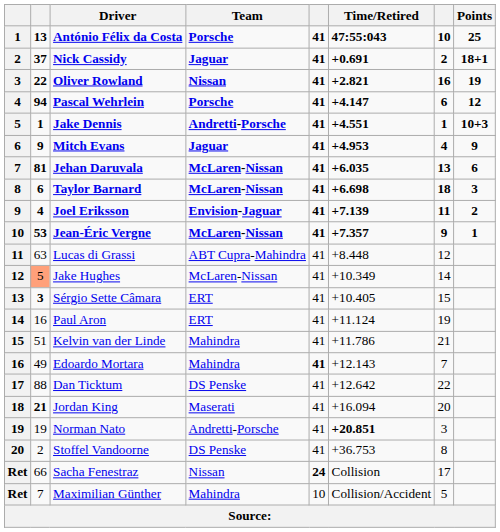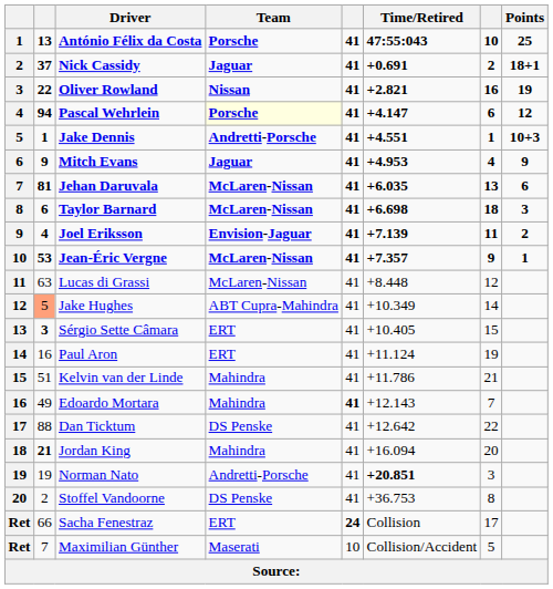 <table class="wikitable sortable" style="font-size: 85%">
 <tr>
 <th scope="col"></th>
 <th scope="col"></th>
 <th scope="col">Driver</th>
 <th scope="col">Team</th>
 <th scope="col"></th>
 <th scope="col" class="unsortable">Time/Retired</th>
 <th scope="col"></th>
 <th scope="col">Points</th>
 </tr>
 <tr>
 <th scope="row">1</th>
 <td align="center"><strong>13</strong></td>
 <td data-sort-value=""><strong> <a href='#'>António Félix da Costa</a></strong></td>
 <td><strong><a href='#'>Porsche</a></strong></td>
 <td><strong>41</strong></td>
 <td><strong>47:55:043</strong></td>
 <td align="center"><strong>10</strong></td>
 <td align="center"><strong>25</strong></td>
 </tr>
 <tr>
 <th scope="row">2</th>
 <td align="center"><strong>37</strong></td>
 <td data-sort-value=""><strong> <a href='#'>Nick Cassidy</a></strong></td>
 <td><strong><a href='#'>Jaguar</a></strong></td>
 <td><strong>41</strong></td>
 <td><strong>+0.691</strong></td>
 <td align="center"><strong>2</strong></td>
 <td align="center"><strong>18+1</strong></td>
 </tr>
 <tr>
 <th scope="row">3</th>
 <td align="center"><strong>22</strong></td>
 <td data-sort-value=""><strong> <a href='#'>Oliver Rowland</a></strong></td>
 <td><strong><a href='#'>Nissan</a></strong></td>
 <td><strong>41</strong></td>
 <td><strong>+2.821</strong></td>
 <td align="center"><strong>16</strong></td>
 <td align="center"><strong>19</strong></td>
 </tr>
 <tr>
 <th scope="row">4</th>
 <td align="center"><strong>94</strong></td>
 <td data-sort-value=""><strong> <a href='#'>Pascal Wehrlein</a></strong></td>
-<td><strong><a href='#'>Porsche</a></strong></td>
+<td style="background: lightyellow;"><strong><a href='#'>Porsche</a></strong></td>
 <td><strong>41</strong></td>
 <td><strong>+4.147</strong></td>
 <td align="center"><strong>6</strong></td>
 <td align="center"><strong>12</strong></td>
 </tr>
 <tr>
 <th scope="row">5</th>
 <td align="center"><strong>1</strong></td>
 <td data-sort-value=""><strong> <a href='#'>Jake Dennis</a></strong></td>
 <td><strong><a href='#'>Andretti</a>-<a href='#'>Porsche</a></strong></td>
 <td><strong>41</strong></td>
 <td><strong>+4.551</strong></td>
 <td align="center"><strong>1</strong></td>
 <td align="center"><strong>10+3</strong></td>
 </tr>
 <tr>
 <th scope="row">6</th>
 <td align="center"><strong>9</strong></td>
 <td data-sort-value=""><strong> <a href='#'>Mitch Evans</a></strong></td>
 <td><strong><a href='#'>Jaguar</a></strong></td>
 <td><strong>41</strong></td>
 <td><strong>+4.953</strong></td>
 <td align="center"><strong>4</strong></td>
 <td align="center"><strong>9</strong></td>
 </tr>
 <tr>
 <th scope="row">7</th>
 <td align="center"><strong>81</strong></td>
 <td data-sort-value=""><strong> <a href='#'>Jehan Daruvala</a></strong></td>
 <td><strong><a href='#'>McLaren</a>-<a href='#'>Nissan</a></strong></td>
 <td><strong>41</strong></td>
 <td><strong>+6.035</strong></td>
 <td align="center"><strong>13</strong></td>
 <td align="center"><strong>6</strong></td>
 </tr>
 <tr>
 <th scope="row">8</th>
 <td align="center"><strong>6</strong></td>
 <td data-sort-value=""><strong> <a href='#'>Taylor Barnard</a></strong></td>
 <td><strong><a href='#'>McLaren</a>-<a href='#'>Nissan</a></strong></td>
 <td><strong>41</strong></td>
 <td><strong>+6.698</strong></td>
 <td align="center"><strong>18</strong></td>
 <td align="center"><strong>3</strong></td>
 </tr>
 <tr>
 <th scope="row">9</th>
 <td align="center"><strong>4</strong></td>
 <td data-sort-value=""><strong> <a href='#'>Joel Eriksson</a></strong></td>
 <td><strong><a href='#'>Envision</a>-<a href='#'>Jaguar</a></strong></td>
 <td><strong>41</strong></td>
 <td><strong>+7.139</strong></td>
 <td align="center"><strong>11</strong></td>
 <td align="center"><strong>2</strong></td>
 </tr>
 <tr>
 <th scope="row">10</th>
 <td align="center"><strong>53</strong></td>
 <td data-sort-value=""><strong> <a href='#'>Jean-Éric Vergne</a></strong></td>
 <td><strong><a href='#'>McLaren</a>-<a href='#'>Nissan</a></strong></td>
 <td><strong>41</strong></td>
 <td><strong>+7.357</strong></td>
 <td align="center"><strong>9</strong></td>
 <td align="center"><strong>1</strong></td>
 </tr>
 <tr>
 <th scope="row">11</th>
 <td align="center">63</td>
 <td data-sort-value=""> <a href='#'>Lucas di Grassi</a></td>
-<td><a href='#'>ABT Cupra</a>-<a href='#'>Mahindra</a></td>
+<td><a href='#'>McLaren</a>-<a href='#'>Nissan</a></td>
 <td>41</td>
 <td>+8.448</td>
 <td align="center">12</td>
 <td align="center"></td>
 </tr>
 <tr>
 <th scope="row">12</th>
 <td align="center" style="background: lightsalmon;">5</td>
 <td data-sort-value=""> <a href='#'>Jake Hughes</a></td>
-<td><a href='#'>McLaren</a>-<a href='#'>Nissan</a></td>
+<td><a href='#'>ABT Cupra</a>-<a href='#'>Mahindra</a></td>
 <td>41</td>
 <td>+10.349</td>
 <td align="center">14</td>
 <td align="center"></td>
 </tr>
 <tr>
 <th scope="row">13</th>
 <td align="center"><strong>3</strong></td>
 <td data-sort-value=""> <a href='#'>Sérgio Sette Câmara</a></td>
 <td><a href='#'>ERT</a></td>
 <td>41</td>
 <td>+10.405</td>
 <td align="center">15</td>
 <td align="center"></td>
 </tr>
 <tr>
 <th scope="row">14</th>
 <td align="center">16</td>
 <td data-sort-value=""> <a href='#'>Paul Aron</a></td>
 <td><a href='#'>ERT</a></td>
 <td>41</td>
 <td>+11.124</td>
 <td align="center">19</td>
 <td align="center"></td>
 </tr>
 <tr>
 <th scope="row">15</th>
 <td align="center">51</td>
 <td data-sort-value=""> <a href='#'>Kelvin van der Linde</a></td>
 <td><a href='#'>Mahindra</a></td>
 <td>41</td>
 <td>+11.786</td>
 <td align="center">21</td>
 <td align="center"></td>
 </tr>
 <tr>
 <th scope="row">16</th>
 <td align="center">49</td>
 <td data-sort-value=""> <a href='#'>Edoardo Mortara</a></td>
 <td><a href='#'>Mahindra</a></td>
 <td><strong>41</strong></td>
 <td>+12.143</td>
 <td align="center">7</td>
 <td align="center"></td>
 </tr>
 <tr>
 <th scope="row">17</th>
 <td align="center">88</td>
 <td data-sort-value=""> <a href='#'>Dan Ticktum</a></td>
 <td><a href='#'>DS Penske</a></td>
 <td>41</td>
 <td>+12.642</td>
 <td align="center">22</td>
 <td align="center"></td>
 </tr>
 <tr>
 <th scope="row">18</th>
 <td align="center"><strong>21</strong></td>
 <td data-sort-value=""> <a href='#'>Jordan King</a></td>
-<td><a href='#'>Maserati</a></td>
+<td><a href='#'>Mahindra</a></td>
 <td>41</td>
 <td>+16.094</td>
 <td align="center">20</td>
 <td align="center"></td>
 </tr>
 <tr>
 <th scope="row">19</th>
 <td align="center">19</td>
 <td data-sort-value=""> <a href='#'>Norman Nato</a></td>
 <td><a href='#'>Andretti</a>-<a href='#'>Porsche</a></td>
 <td>41</td>
 <td><strong>+20.851</strong></td>
 <td align="center">3</td>
 <td align="center"></td>
 </tr>
 <tr>
 <th scope="row">20</th>
 <td align="center">2</td>
 <td data-sort-value=""> <a href='#'>Stoffel Vandoorne</a></td>
 <td><a href='#'>DS Penske</a></td>
 <td>41</td>
 <td>+36.753</td>
 <td align="center">8</td>
 <td align="center"></td>
 </tr>
 <tr>
 <th scope="row">Ret</th>
 <td align="center">66</td>
 <td data-sort-value=""> <a href='#'>Sacha Fenestraz</a></td>
-<td><a href='#'>Nissan</a></td>
+<td><a href='#'>ERT</a></td>
 <td><strong>24</strong></td>
 <td>Collision</td>
 <td align="center">17</td>
 <td align="center"></td>
 </tr>
 <tr>
 <th scope="row">Ret</th>
 <td align="center">7</td>
 <td data-sort-value=""> <a href='#'>Maximilian Günther</a></td>
-<td><a href='#'>Mahindra</a></td>
+<td><a href='#'>Maserati</a></td>
 <td>10</td>
 <td>Collision/Accident</td>
 <td align="center">5</td>
 <td></td>
 </tr>
 <tr>
 <th colspan="8">Source:</th>
 </tr>
 </table>
